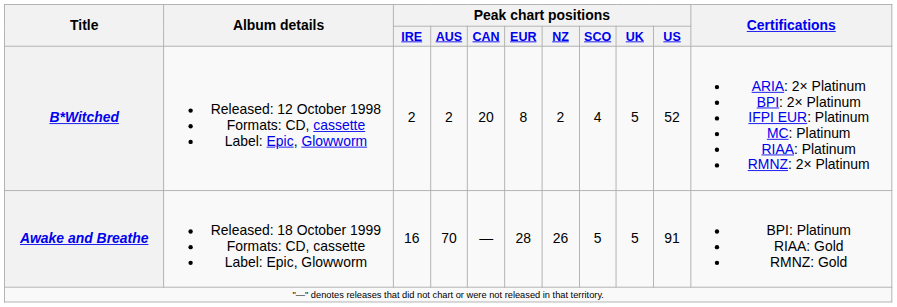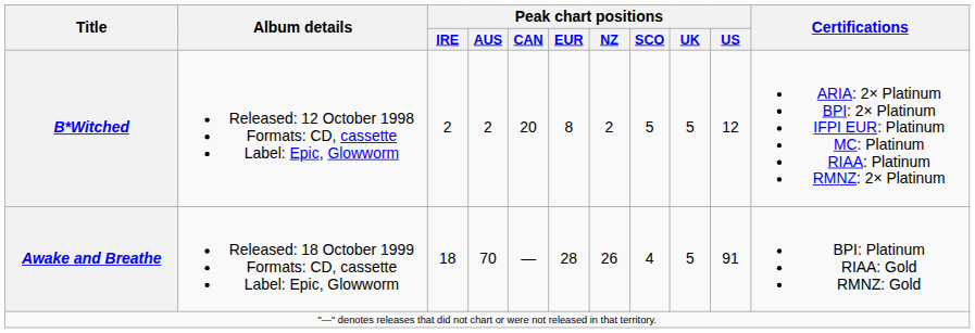 <table class="wikitable plainrowheaders" style="text-align:center;" border="1">
 <tr>
 <th scope="col" rowspan="2" style="width:11em;">Title</th>
 <th scope="col" rowspan="2" style="width:16em;">Album details</th>
 <th scope="col" colspan="8">Peak chart positions</th>
 <th scope="col" rowspan="2" style="width:14em;"><a href='#'>Certifications</a></th>
 </tr>
 <tr>
 <th scope="col" style="width:2.5em;font-size:90%;"><a href='#'>IRE</a><br></th>
 <th scope="col" style="width:2.5em;font-size:90%;"><a href='#'>AUS</a><br></th>
 <th scope="col" style="width:2.5em;font-size:90%;"><a href='#'>CAN</a><br></th>
 <th scope="col" style="width:2.5em;font-size:90%;"><a href='#'>EUR</a><br></th>
 <th scope="col" style="width:2.5em;font-size:90%;"><a href='#'>NZ</a><br></th>
 <th scope="col" style="width:2.5em;font-size:90%;"><a href='#'>SCO</a><br></th>
 <th scope="col" style="width:2.5em;font-size:90%;"><a href='#'>UK</a><br></th>
 <th scope="col" style="width:2.5em;font-size:90%;"><a href='#'>US</a><br></th>
 </tr>
 <tr>
 <th scope="row"><em><a href='#'>B*Witched</a></em></th>
 <td><br><ul><li>Released: 12 October 1998</li><li>Formats: CD, <a href='#'>cassette</a></li><li>Label: <a href='#'>Epic</a>, <a href='#'>Glowworm</a></li></ul></td>
 <td>2</td>
 <td>2</td>
 <td>20</td>
 <td>8</td>
 <td>2</td>
-<td>4</td>
 <td>5</td>
-<td>52</td>
+<td>5</td>
+<td>12</td>
 <td><br><ul><li><a href='#'>ARIA</a>: 2× Platinum</li><li><a href='#'>BPI</a>: 2× Platinum</li><li><a href='#'>IFPI EUR</a>: Platinum</li><li><a href='#'>MC</a>: Platinum</li><li><a href='#'>RIAA</a>: Platinum</li><li><a href='#'>RMNZ</a>: 2× Platinum</li></ul></td>
 </tr>
 <tr>
 <th scope="row"><em><a href='#'>Awake and Breathe</a></em></th>
 <td><br><ul><li>Released: 18 October 1999</li><li>Formats: CD, cassette</li><li>Label: Epic, Glowworm</li></ul></td>
-<td>16</td>
+<td>18</td>
 <td>70</td>
 <td>—</td>
 <td>28</td>
 <td>26</td>
-<td>5</td>
+<td>4</td>
 <td>5</td>
 <td>91</td>
 <td><br><ul><li>BPI: Platinum</li><li>RIAA: Gold</li><li>RMNZ: Gold</li></ul></td>
 </tr>
 <tr>
 <td align="center" colspan="15" style="font-size:8pt">"—" denotes releases that did not chart or were not released in that territory.</td>
 </tr>
 </table>
